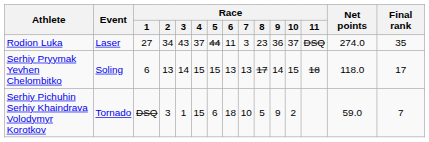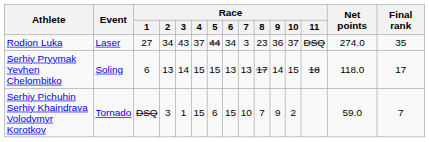 <table class="wikitable" style="font-size:90%">
 <tr>
 <th rowspan="2">Athlete</th>
 <th rowspan="2">Event</th>
 <th colspan=11>Race</th>
 <th rowspan=2>Net points</th>
 <th rowspan=2>Final rank</th>
 </tr>
 <tr style="font-size:95%">
 <th>1</th>
 <th>2</th>
 <th>3</th>
 <th>4</th>
 <th>5</th>
 <th>6</th>
 <th>7</th>
 <th>8</th>
 <th>9</th>
 <th>10</th>
 <th>11</th>
 </tr>
 <tr align=center>
 <td align=left><a href='#'>Rodion Luka</a></td>
 <td align=left><a href='#'>Laser</a></td>
 <td>27</td>
 <td>34</td>
 <td>43</td>
 <td>37</td>
 <td><s>44</s></td>
-<td>11</td>
+<td>34</td>
 <td>3</td>
 <td>23</td>
 <td>36</td>
 <td>37</td>
 <td><s>DSQ</s></td>
 <td>274.0</td>
 <td>35</td>
 </tr>
 <tr align=center>
 <td align=left><a href='#'>Serhiy Pryymak</a><br><a href='#'>Yevhen Chelombitko</a></td>
 <td align=left><a href='#'>Soling</a></td>
 <td>6</td>
 <td>13</td>
 <td>14</td>
 <td>15</td>
 <td>15</td>
 <td>13</td>
 <td>13</td>
 <td><s>17</s></td>
 <td>14</td>
 <td>15</td>
 <td><s>18</s></td>
 <td>118.0</td>
 <td>17</td>
 </tr>
 <tr align=center>
 <td align=left><a href='#'>Serhiy Pichuhin</a><br><a href='#'>Serhiy Khaindrava</a><br><a href='#'>Volodymyr Korotkov</a></td>
 <td align=left><a href='#'>Tornado</a></td>
 <td><s>DSQ</s></td>
 <td>3</td>
 <td>1</td>
 <td>15</td>
 <td>6</td>
-<td>18</td>
+<td>15</td>
 <td>10</td>
-<td>5</td>
+<td>7</td>
 <td>9</td>
 <td>2</td>
 <td></td>
 <td>59.0</td>
 <td>7</td>
 </tr>
 </table>
